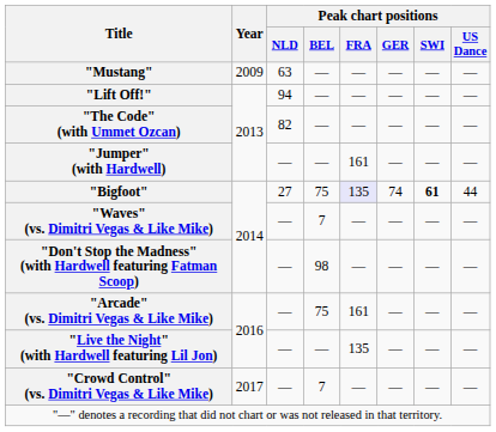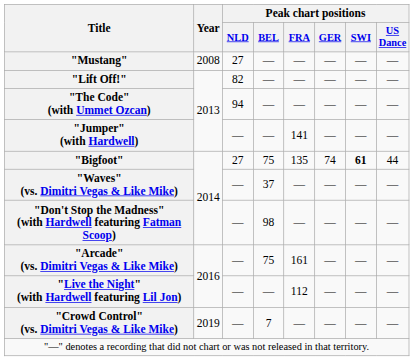 <table class="wikitable plainrowheaders" style="text-align:center;" border="1">
 <tr>
 <th scope="col" rowspan="2" style="width:16em;">Title</th>
 <th scope="col" rowspan="2" style="width:1em;">Year</th>
 <th scope="col" colspan="6">Peak chart positions</th>
 </tr>
 <tr Dirtydrop & W&W - Collision>
 <th scope="col" style="width:2.5em;font-size:90%;"><a href='#'>NLD</a><br></th>
 <th scope="col" style="width:2.5em;font-size:90%;"><a href='#'>BEL</a><br></th>
 <th scope="col" style="width:2.5em;font-size:90%;"><a href='#'>FRA</a><br></th>
 <th scope="col" style="width:2.5em;font-size:90%;"><a href='#'>GER</a></th>
 <th scope="col" style="width:2.5em;font-size:90%;"><a href='#'>SWI</a><br></th>
 <th scope="col" style="width:2.5em;font-size:90%;"><a href='#'>US Dance</a><br></th>
 </tr>
 <tr>
 <th scope="row">"Mustang"</th>
-<td>2009</td>
-<td>63</td>
+<td>2008</td>
+<td>27</td>
 <td>—</td>
 <td>—</td>
 <td>—</td>
 <td>—</td>
 <td>—</td>
 </tr>
 <tr>
 <th scope="row">"Lift Off!"</th>
 <td rowspan="3">2013</td>
-<td>94</td>
+<td>82</td>
 <td>—</td>
 <td>—</td>
 <td>—</td>
 <td>—</td>
 <td>—</td>
 </tr>
 <tr>
 <th scope="row">"The Code" <br><span>(with <a href='#'>Ummet Ozcan</a>)</span></th>
-<td>82</td>
+<td>94</td>
 <td>—</td>
 <td>—</td>
 <td>—</td>
 <td>—</td>
 <td>—</td>
 </tr>
 <tr>
 <th scope="row">"Jumper" <br><span>(with <a href='#'>Hardwell</a>)</span></th>
 <td>—</td>
 <td>—</td>
-<td>161</td>
+<td>141</td>
 <td>—</td>
 <td>—</td>
 <td>—</td>
 </tr>
 <tr>
 <th scope="row">"Bigfoot"</th>
 <td rowspan="3">2014</td>
 <td>27</td>
 <td>75</td>
-<td style="background: lavender;">135</td>
+<td>135</td>
 <td>74</td>
 <td><strong>61</strong></td>
 <td>44</td>
 </tr>
 <tr>
 <th scope="row">"Waves" <br><span>(vs. <a href='#'>Dimitri Vegas & Like Mike</a>)</span></th>
 <td>—</td>
-<td>7</td>
+<td>37</td>
 <td>—</td>
 <td>—</td>
 <td>—</td>
 <td>—</td>
 </tr>
 <tr>
 <th scope="row">"Don't Stop the Madness" <br><span>(with <a href='#'>Hardwell</a> featuring <a href='#'>Fatman Scoop</a>)</span></th>
 <td>—</td>
 <td>98</td>
 <td>—</td>
 <td>—</td>
 <td>—</td>
 <td>—</td>
 </tr>
 <tr>
 <th scope="row">"Arcade" <br><span>(vs. <a href='#'>Dimitri Vegas & Like Mike</a>)</span></th>
 <td rowspan="2">2016</td>
 <td>—</td>
 <td>75</td>
 <td>161</td>
 <td>—</td>
 <td>—</td>
 <td>—</td>
 </tr>
 <tr>
 <th scope="row">"<a href='#'>Live the Night</a>" <br><span>(with <a href='#'>Hardwell</a> featuring <a href='#'>Lil Jon</a>)</span></th>
 <td>—</td>
 <td>—</td>
-<td>135</td>
+<td>112</td>
 <td>—</td>
 <td>—</td>
 <td>—</td>
 </tr>
 <tr>
 <th scope="row">"Crowd Control" <br><span>(vs. <a href='#'>Dimitri Vegas & Like Mike</a>)</span></th>
-<td>2017</td>
+<td>2019</td>
 <td>—</td>
 <td>7</td>
 <td>—</td>
 <td>—</td>
 <td>—</td>
 <td>—</td>
 </tr>
 <tr>
 <td colspan="9" style="font-size:90%">"—" denotes a recording that did not chart or was not released in that territory.</td>
 </tr>
 </table>
